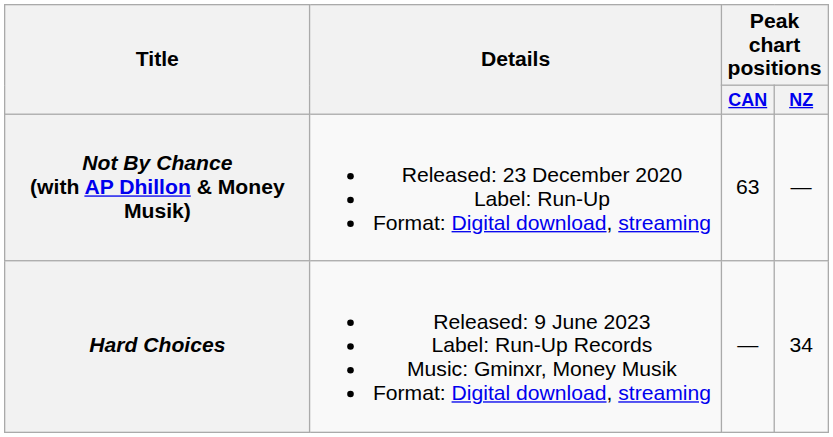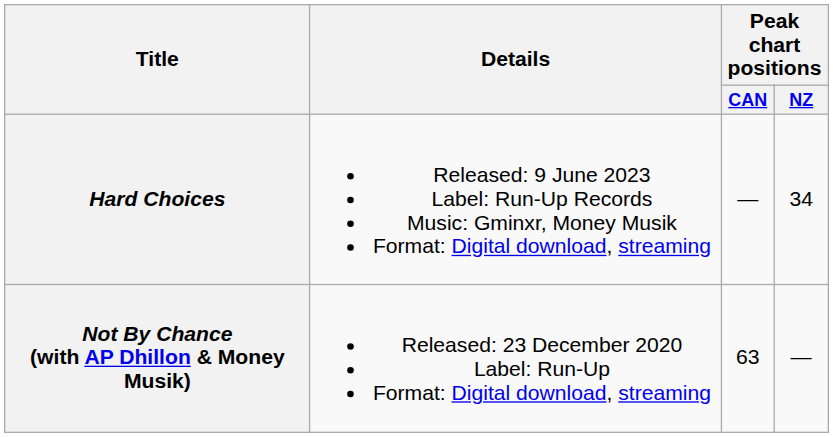 <table class="wikitable plainrowheaders" style="text-align:center;">
 <tr>
 <th scope="col" style="width:14em;" rowspan="2">Title</th>
 <th scope="col" style="width:19em;" rowspan="2">Details</th>
 <th colspan="2" scope="col">Peak chart positions</th>
 </tr>
 <tr>
 <th style="width:2.5em; font-size:85%"><a href='#'>CAN</a><br></th>
 <th style="width:2.5em; font-size:85%"><a href='#'>NZ</a><br></th>
 </tr>
 <tr>
+<th scope="row"><em>Hard Choices</em></th>
+<td><br><ul><li>Released: 9 June 2023</li><li>Label: Run-Up Records</li><li>Music: Gminxr, Money Musik</li><li>Format: <a href='#'>Digital download</a>, <a href='#'>streaming</a></li></ul></td>
+<td>—</td>
+<td>34</td>
+</tr>
+<tr>
 <th scope="row"><em>Not By Chance</em><br><span>(with <a href='#'>AP Dhillon</a> & Money Musik)</span></th>
 <td><br><ul><li>Released: 23 December 2020</li><li>Label: Run-Up</li><li>Format: <a href='#'>Digital download</a>, <a href='#'>streaming</a></li></ul></td>
 <td>63</td>
 <td>—</td>
 </tr>
-<tr>
-<th scope="row"><em>Hard Choices</em></th>
-<td><br><ul><li>Released: 9 June 2023</li><li>Label: Run-Up Records</li><li>Music: Gminxr, Money Musik</li><li>Format: <a href='#'>Digital download</a>, <a href='#'>streaming</a></li></ul></td>
-<td>—</td>
-<td>34</td>
-</tr>
 </table>
